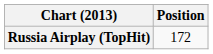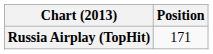 <table class="wikitable plainrowheaders" style="text-align:center;">
 <tr>
 <th scope="col">Chart (2013)</th>
 <th scope="col">Position</th>
 </tr>
 <tr>
 <th scope="row">Russia Airplay (TopHit)</th>
-<td>172</td>
+<td>171</td>
 </tr>
 </table>
